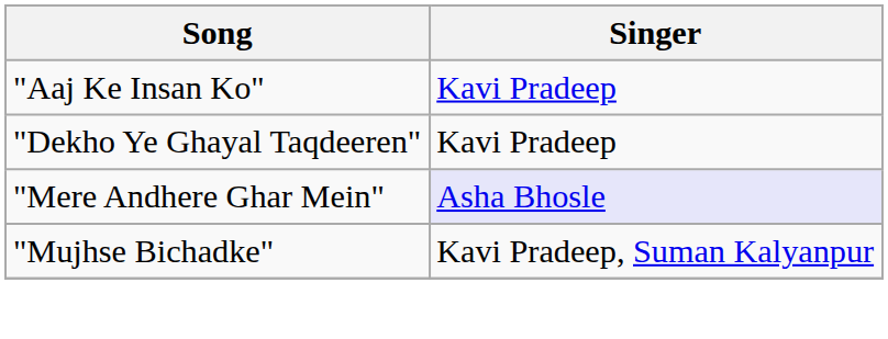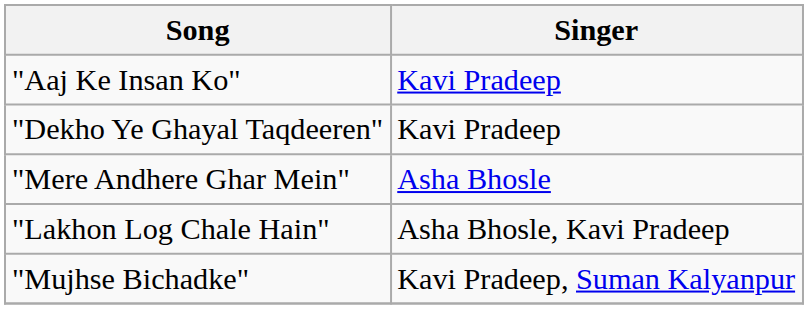 <table class="wikitable" style="font-size:95%;">
 <tr>
 <th>Song</th>
 <th>Singer</th>
 </tr>
 <tr>
 <td>"Aaj Ke Insan Ko"</td>
 <td><a href='#'>Kavi Pradeep</a></td>
 </tr>
 <tr>
 <td>"Dekho Ye Ghayal Taqdeeren"</td>
 <td>Kavi Pradeep</td>
 </tr>
 <tr>
 <td>"Mere Andhere Ghar Mein"</td>
-<td style="background: lavender;"><a href='#'>Asha Bhosle</a></td>
+<td><a href='#'>Asha Bhosle</a></td>
+</tr>
+<tr>
+<td>"Lakhon Log Chale Hain"</td>
+<td>Asha Bhosle, Kavi Pradeep</td>
 </tr>
 <tr>
 <td>"Mujhse Bichadke"</td>
 <td>Kavi Pradeep, <a href='#'>Suman Kalyanpur</a></td>
 </tr>
 <tr>
 </tr>
 </table>
